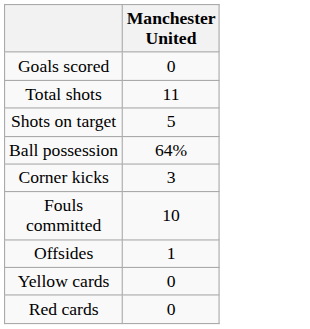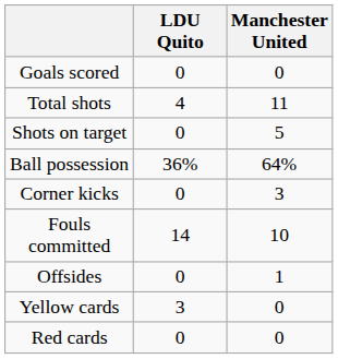 <table class="wikitable" style="text-align: center">
 <tr>
 <th width=100></th>
+<th width=70>LDU Quito</th>
 <th width=70>Manchester United</th>
 </tr>
 <tr>
 <td>Goals scored</td>
 <td>0</td>
+<td>0</td>
 </tr>
 <tr>
 <td>Total shots</td>
+<td>4</td>
 <td>11</td>
 </tr>
 <tr>
 <td>Shots on target</td>
+<td>0</td>
 <td>5</td>
 </tr>
 <tr>
 <td>Ball possession</td>
+<td>36%</td>
 <td>64%</td>
 </tr>
 <tr>
 <td>Corner kicks</td>
+<td>0</td>
 <td>3</td>
 </tr>
 <tr>
 <td>Fouls committed</td>
+<td>14</td>
 <td>10</td>
 </tr>
 <tr>
 <td>Offsides</td>
+<td>0</td>
 <td>1</td>
 </tr>
 <tr>
 <td>Yellow cards</td>
+<td>3</td>
 <td>0</td>
 </tr>
 <tr>
 <td>Red cards</td>
 <td>0</td>
+<td>0</td>
 </tr>
 </table>
